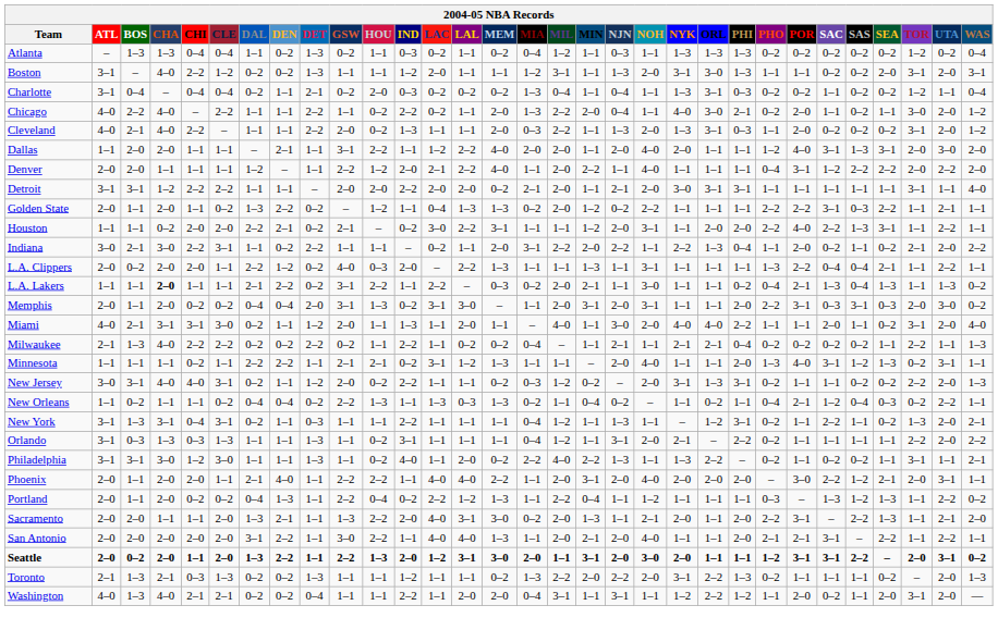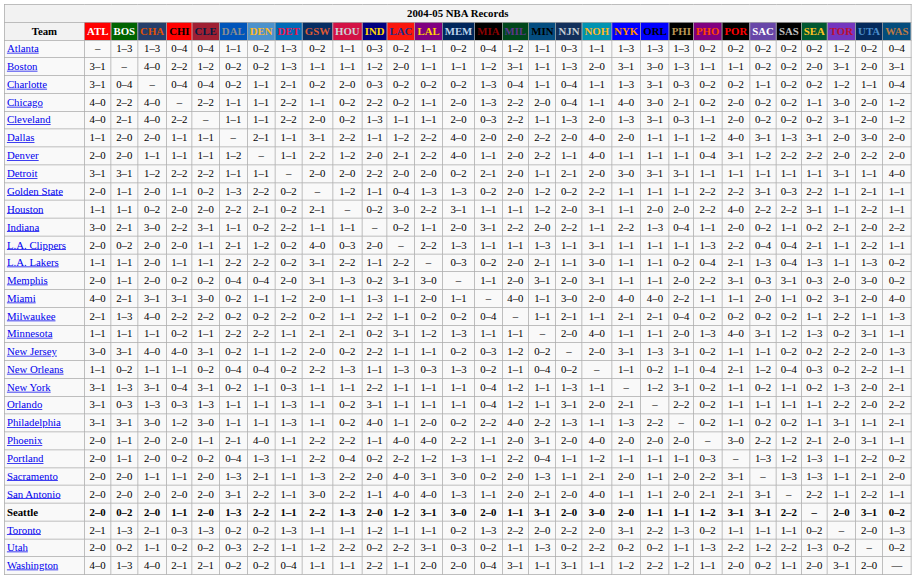 <table class="wikitable" style="font-size:90%; text-align:center;">
 <tr>
 <th colspan=31>2004-05 NBA Records</th>
 </tr>
 <tr>
 <th width=100>Team</th>
 <th style="background:#FF0000;color:#FFFFFF;width=35">ATL</th>
 <th style="background:#006400;color:#FFFFFF;width=35">BOS</th>
 <th style="background:#253E6A;color:#DF5106;width=35">CHA</th>
 <th style="background:#FF0000;color:#000000;width=35">CHI</th>
 <th style="background:#9F1F32;color:#001D43;width=35">CLE</th>
 <th style="background:#0055BA;color:#898D8F;width=35">DAL</th>
 <th style="background:#4C92CC;color:#FDB827;width=35">DEN</th>
 <th style="background:#006BB7;color:#ED164B;width=35">DET</th>
 <th style="background:#072E63;color:#DC5A34;width=35">GSW</th>
 <th style="background:#D31145;color:#CBD4D8;width=35">HOU</th>
 <th style="background:#000080;color:#FFD700;width=35">IND</th>
 <th style="background:#F9160D;color:#1A2E8B;width=35">LAC</th>
 <th style="background:#800080;color:#FFD700;width=35">LAL</th>
 <th style="background:#00265B;color:#BAD1EB;width=35">MEM</th>
 <th style="background:#000000;color:#8B0000;width=35">MIA</th>
 <th style="background:#00471B;color:#5C378A;width=35">MIL</th>
 <th style="background:#044D80;color:#000000;width=35">MIN</th>
 <th style="background:#12305B;color:#C4CED4;width=35">NJN</th>
 <th style="background:#0093B1;color:#FDB827;width=35">NOH</th>
 <th style="background:#0000FF;color:#FF8C00;width=35">NYK</th>
 <th style="background:#0000FF;color:#000000;width=35">ORL</th>
 <th style="background:#000000;color:#BB9754;width=35">PHI</th>
 <th style="background:#800080;color:#FF4500;width=35">PHO</th>
 <th style="background:#000000;color:#FF0000;width=35">POR</th>
 <th style="background:#6846A8;color:#FFFFFF;width=35">SAC</th>
 <th style="background:#000000;color:#C0C0C0;width=35">SAS</th>
 <th style="background:#005831;color:#FFC322;width=35">SEA</th>
 <th style="background:#7436BF;color:#BE0F34;width=35">TOR</th>
 <th style="background:#042A5C;color:#4C8ECC;width=35">UTA</th>
 <th style="background:#044D7D;color:#BC7A44;width=35">WAS</th>
 </tr>
 <tr>
 <td style="text-align:left;"><a href='#'>Atlanta</a></td>
 <td>–</td>
 <td>1–3</td>
 <td>1–3</td>
 <td>0–4</td>
 <td>0–4</td>
 <td>1–1</td>
 <td>0–2</td>
 <td>1–3</td>
 <td>0–2</td>
 <td>1–1</td>
 <td>0–3</td>
 <td>0–2</td>
 <td>1–1</td>
 <td>0–2</td>
 <td>0–4</td>
 <td>1–2</td>
 <td>1–1</td>
 <td>0–3</td>
 <td>1–1</td>
 <td>1–3</td>
 <td>1–3</td>
 <td>1–3</td>
 <td>0–2</td>
 <td>0–2</td>
 <td>0–2</td>
 <td>0–2</td>
 <td>0–2</td>
 <td>1–2</td>
 <td>0–2</td>
 <td>0–4</td>
 </tr>
 <tr>
 <td style="text-align:left;"><a href='#'>Boston</a></td>
 <td>3–1</td>
 <td>–</td>
 <td>4–0</td>
 <td>2–2</td>
 <td>1–2</td>
 <td>0–2</td>
 <td>0–2</td>
 <td>1–3</td>
 <td>1–1</td>
 <td>1–1</td>
 <td>1–2</td>
 <td>2–0</td>
 <td>1–1</td>
 <td>1–1</td>
 <td>1–2</td>
 <td>3–1</td>
 <td>1–1</td>
 <td>1–3</td>
 <td>2–0</td>
 <td>3–1</td>
 <td>3–0</td>
 <td>1–3</td>
 <td>1–1</td>
 <td>1–1</td>
 <td>0–2</td>
 <td>0–2</td>
 <td>2–0</td>
 <td>3–1</td>
 <td>2–0</td>
 <td>3–1</td>
 </tr>
 <tr>
 <td style="text-align:left;"><a href='#'>Charlotte</a></td>
 <td>3–1</td>
 <td>0–4</td>
 <td>–</td>
 <td>0–4</td>
 <td>0–4</td>
 <td>0–2</td>
 <td>1–1</td>
 <td>2–1</td>
 <td>0–2</td>
 <td>2–0</td>
 <td>0–3</td>
 <td>0–2</td>
 <td>0–2</td>
 <td>0–2</td>
 <td>1–3</td>
 <td>0–4</td>
 <td>1–1</td>
 <td>0–4</td>
 <td>1–1</td>
 <td>1–3</td>
 <td>3–1</td>
 <td>0–3</td>
 <td>0–2</td>
 <td>0–2</td>
 <td>1–1</td>
 <td>0–2</td>
 <td>0–2</td>
 <td>1–2</td>
 <td>1–1</td>
 <td>0–4</td>
 </tr>
 <tr>
 <td style="text-align:left;"><a href='#'>Chicago</a></td>
 <td>4–0</td>
 <td>2–2</td>
 <td>4–0</td>
 <td>–</td>
 <td>2–2</td>
 <td>1–1</td>
 <td>1–1</td>
 <td>2–2</td>
 <td>1–1</td>
 <td>0–2</td>
 <td>2–2</td>
 <td>0–2</td>
 <td>1–1</td>
 <td>2–0</td>
 <td>1–3</td>
 <td>2–2</td>
 <td>2–0</td>
 <td>0–4</td>
 <td>1–1</td>
 <td>4–0</td>
 <td>3–0</td>
 <td>2–1</td>
 <td>0–2</td>
 <td>2–0</td>
-<td>1–1</td>
+<td>0–2</td>
 <td>0–2</td>
 <td>1–1</td>
 <td>3–0</td>
 <td>2–0</td>
 <td>1–2</td>
 </tr>
 <tr>
 <td style="text-align:left;"><a href='#'>Cleveland</a></td>
 <td>4–0</td>
 <td>2–1</td>
 <td>4–0</td>
 <td>2–2</td>
 <td>–</td>
 <td>1–1</td>
 <td>1–1</td>
 <td>2–2</td>
 <td>2–0</td>
 <td>0–2</td>
 <td>1–3</td>
 <td>1–1</td>
 <td>1–1</td>
 <td>2–0</td>
 <td>0–3</td>
 <td>2–2</td>
 <td>1–1</td>
 <td>1–3</td>
 <td>2–0</td>
 <td>1–3</td>
 <td>3–1</td>
 <td>0–3</td>
 <td>1–1</td>
 <td>2–0</td>
 <td>0–2</td>
 <td>0–2</td>
 <td>0–2</td>
 <td>3–1</td>
 <td>2–0</td>
 <td>1–2</td>
 </tr>
 <tr>
 <td style="text-align:left;"><a href='#'>Dallas</a></td>
 <td>1–1</td>
 <td>2–0</td>
 <td>2–0</td>
 <td>1–1</td>
 <td>1–1</td>
 <td>–</td>
 <td>2–1</td>
 <td>1–1</td>
 <td>3–1</td>
 <td>2–2</td>
 <td>1–1</td>
 <td>1–2</td>
 <td>2–2</td>
 <td>4–0</td>
 <td>2–0</td>
 <td>2–0</td>
-<td>1–1</td>
+<td>2–2</td>
 <td>2–0</td>
 <td>4–0</td>
 <td>2–0</td>
 <td>1–1</td>
 <td>1–1</td>
 <td>1–2</td>
 <td>4–0</td>
 <td>3–1</td>
 <td>1–3</td>
 <td>3–1</td>
 <td>2–0</td>
 <td>3–0</td>
 <td>2–0</td>
 </tr>
 <tr>
 <td style="text-align:left;"><a href='#'>Denver</a></td>
 <td>2–0</td>
 <td>2–0</td>
 <td>1–1</td>
 <td>1–1</td>
 <td>1–1</td>
 <td>1–2</td>
 <td>–</td>
 <td>1–1</td>
 <td>2–2</td>
 <td>1–2</td>
 <td>2–0</td>
 <td>2–1</td>
 <td>2–2</td>
 <td>4–0</td>
 <td>1–1</td>
 <td>2–0</td>
 <td>2–2</td>
 <td>1–1</td>
 <td>4–0</td>
 <td>1–1</td>
 <td>1–1</td>
 <td>1–1</td>
 <td>0–4</td>
 <td>3–1</td>
 <td>1–2</td>
 <td>2–2</td>
 <td>2–2</td>
 <td>2–0</td>
 <td>2–2</td>
 <td>2–0</td>
 </tr>
 <tr>
 <td style="text-align:left;"><a href='#'>Detroit</a></td>
 <td>3–1</td>
 <td>3–1</td>
 <td>1–2</td>
 <td>2–2</td>
 <td>2–2</td>
 <td>1–1</td>
 <td>1–1</td>
 <td>–</td>
 <td>2–0</td>
 <td>2–0</td>
 <td>2–2</td>
 <td>2–0</td>
 <td>2–0</td>
 <td>0–2</td>
 <td>2–1</td>
 <td>2–0</td>
 <td>1–1</td>
 <td>2–1</td>
 <td>2–0</td>
 <td>3–0</td>
 <td>3–1</td>
 <td>3–1</td>
 <td>1–1</td>
 <td>1–1</td>
 <td>1–1</td>
 <td>1–1</td>
 <td>1–1</td>
 <td>3–1</td>
 <td>1–1</td>
 <td>4–0</td>
 </tr>
 <tr>
 <td style="text-align:left;"><a href='#'>Golden State</a></td>
 <td>2–0</td>
 <td>1–1</td>
 <td>2–0</td>
 <td>1–1</td>
 <td>0–2</td>
 <td>1–3</td>
 <td>2–2</td>
 <td>0–2</td>
 <td>–</td>
 <td>1–2</td>
 <td>1–1</td>
 <td>0–4</td>
 <td>1–3</td>
 <td>1–3</td>
 <td>0–2</td>
 <td>2–0</td>
 <td>1–2</td>
 <td>0–2</td>
 <td>2–2</td>
 <td>1–1</td>
 <td>1–1</td>
 <td>1–1</td>
 <td>2–2</td>
 <td>2–2</td>
 <td>3–1</td>
 <td>0–3</td>
 <td>2–2</td>
 <td>1–1</td>
 <td>2–1</td>
 <td>1–1</td>
 </tr>
 <tr>
 <td style="text-align:left;"><a href='#'>Houston</a></td>
 <td>1–1</td>
 <td>1–1</td>
 <td>0–2</td>
 <td>2–0</td>
 <td>2–0</td>
 <td>2–2</td>
 <td>2–1</td>
 <td>0–2</td>
 <td>2–1</td>
 <td>–</td>
 <td>0–2</td>
 <td>3–0</td>
 <td>2–2</td>
 <td>3–1</td>
 <td>1–1</td>
 <td>1–1</td>
 <td>1–2</td>
 <td>2–0</td>
 <td>3–1</td>
 <td>1–1</td>
 <td>2–0</td>
 <td>2–0</td>
 <td>2–2</td>
 <td>4–0</td>
 <td>2–2</td>
-<td>1–3</td>
+<td>2–2</td>
 <td>3–1</td>
 <td>1–1</td>
 <td>2–2</td>
 <td>1–1</td>
 </tr>
 <tr>
 <td style="text-align:left;"><a href='#'>Indiana</a></td>
 <td>3–0</td>
 <td>2–1</td>
 <td>3–0</td>
 <td>2–2</td>
 <td>3–1</td>
 <td>1–1</td>
 <td>0–2</td>
 <td>2–2</td>
 <td>1–1</td>
 <td>1–1</td>
 <td>–</td>
 <td>0–2</td>
 <td>1–1</td>
 <td>2–0</td>
 <td>3–1</td>
 <td>2–2</td>
 <td>2–0</td>
 <td>2–2</td>
 <td>1–1</td>
 <td>2–2</td>
 <td>1–3</td>
 <td>0–4</td>
 <td>1–1</td>
 <td>2–0</td>
 <td>0–2</td>
 <td>1–1</td>
 <td>0–2</td>
 <td>2–1</td>
 <td>2–0</td>
 <td>2–2</td>
 </tr>
 <tr>
 <td style="text-align:left;"><a href='#'>L.A. Clippers</a></td>
 <td>2–0</td>
 <td>0–2</td>
 <td>2–0</td>
 <td>2–0</td>
 <td>1–1</td>
-<td>2–2</td>
+<td>2–1</td>
 <td>1–2</td>
 <td>0–2</td>
 <td>4–0</td>
 <td>0–3</td>
 <td>2–0</td>
 <td>–</td>
 <td>2–2</td>
 <td>1–3</td>
 <td>1–1</td>
 <td>1–1</td>
 <td>1–3</td>
 <td>1–1</td>
 <td>3–1</td>
 <td>1–1</td>
 <td>1–1</td>
 <td>1–1</td>
 <td>1–3</td>
 <td>2–2</td>
 <td>0–4</td>
 <td>0–4</td>
 <td>2–1</td>
 <td>1–1</td>
 <td>2–2</td>
 <td>1–1</td>
 </tr>
 <tr>
 <td style="text-align:left;"><a href='#'>L.A. Lakers</a></td>
 <td>1–1</td>
 <td>1–1</td>
-<td><strong>2–0</strong></td>
+<td>2–0</td>
 <td>1–1</td>
 <td>1–1</td>
-<td>2–1</td>
+<td>2–2</td>
 <td>2–2</td>
 <td>0–2</td>
 <td>3–1</td>
 <td>2–2</td>
 <td>1–1</td>
 <td>2–2</td>
 <td>–</td>
 <td>0–3</td>
 <td>0–2</td>
 <td>2–0</td>
 <td>2–1</td>
 <td>1–1</td>
 <td>3–0</td>
 <td>1–1</td>
 <td>1–1</td>
 <td>0–2</td>
 <td>0–4</td>
 <td>2–1</td>
 <td>1–3</td>
 <td>0–4</td>
 <td>1–3</td>
 <td>1–1</td>
 <td>1–3</td>
 <td>0–2</td>
 </tr>
 <tr>
 <td style="text-align:left;"><a href='#'>Memphis</a></td>
 <td>2–0</td>
 <td>1–1</td>
 <td>2–0</td>
 <td>0–2</td>
 <td>0–2</td>
 <td>0–4</td>
 <td>0–4</td>
 <td>2–0</td>
 <td>3–1</td>
 <td>1–3</td>
 <td>0–2</td>
 <td>3–1</td>
 <td>3–0</td>
 <td>–</td>
 <td>1–1</td>
 <td>2–0</td>
 <td>3–1</td>
 <td>2–0</td>
 <td>3–1</td>
 <td>1–1</td>
 <td>1–1</td>
 <td>2–0</td>
 <td>2–2</td>
 <td>3–1</td>
 <td>0–3</td>
 <td>3–1</td>
 <td>0–3</td>
 <td>2–0</td>
 <td>3–0</td>
 <td>0–2</td>
 </tr>
 <tr>
 <td style="text-align:left;"><a href='#'>Miami</a></td>
 <td>4–0</td>
 <td>2–1</td>
 <td>3–1</td>
 <td>3–1</td>
 <td>3–0</td>
 <td>0–2</td>
 <td>1–1</td>
 <td>1–2</td>
 <td>2–0</td>
 <td>1–1</td>
 <td>1–3</td>
 <td>1–1</td>
 <td>2–0</td>
 <td>1–1</td>
 <td>–</td>
 <td>4–0</td>
 <td>1–1</td>
 <td>3–0</td>
 <td>2–0</td>
 <td>4–0</td>
 <td>4–0</td>
 <td>2–2</td>
 <td>1–1</td>
 <td>1–1</td>
 <td>2–0</td>
 <td>1–1</td>
 <td>0–2</td>
 <td>3–1</td>
 <td>2–0</td>
 <td>4–0</td>
 </tr>
 <tr>
 <td style="text-align:left;"><a href='#'>Milwaukee</a></td>
 <td>2–1</td>
 <td>1–3</td>
 <td>4–0</td>
 <td>2–2</td>
 <td>2–2</td>
 <td>0–2</td>
 <td>0–2</td>
 <td>2–2</td>
 <td>0–2</td>
 <td>1–1</td>
 <td>2–2</td>
 <td>1–1</td>
 <td>0–2</td>
 <td>0–2</td>
 <td>0–4</td>
 <td>–</td>
 <td>1–1</td>
 <td>2–1</td>
 <td>1–1</td>
 <td>2–1</td>
 <td>2–1</td>
 <td>0–4</td>
 <td>0–2</td>
 <td>0–2</td>
 <td>0–2</td>
 <td>0–2</td>
 <td>1–1</td>
 <td>2–2</td>
 <td>1–1</td>
 <td>1–3</td>
 </tr>
 <tr>
 <td style="text-align:left;"><a href='#'>Minnesota</a></td>
 <td>1–1</td>
 <td>1–1</td>
 <td>1–1</td>
 <td>0–2</td>
 <td>1–1</td>
 <td>2–2</td>
 <td>2–2</td>
 <td>1–1</td>
 <td>2–1</td>
 <td>2–1</td>
 <td>0–2</td>
 <td>3–1</td>
 <td>1–2</td>
 <td>1–3</td>
 <td>1–1</td>
 <td>1–1</td>
 <td>–</td>
 <td>2–0</td>
 <td>4–0</td>
 <td>1–1</td>
 <td>1–1</td>
 <td>2–0</td>
 <td>1–3</td>
 <td>4–0</td>
 <td>3–1</td>
 <td>1–2</td>
 <td>1–3</td>
 <td>0–2</td>
 <td>3–1</td>
 <td>1–1</td>
 </tr>
 <tr>
 <td style="text-align:left;"><a href='#'>New Jersey</a></td>
 <td>3–0</td>
 <td>3–1</td>
 <td>4–0</td>
 <td>4–0</td>
 <td>3–1</td>
 <td>0–2</td>
 <td>1–1</td>
 <td>1–2</td>
 <td>2–0</td>
 <td>0–2</td>
 <td>2–2</td>
 <td>1–1</td>
 <td>1–1</td>
 <td>0–2</td>
 <td>0–3</td>
 <td>1–2</td>
 <td>0–2</td>
 <td>–</td>
 <td>2–0</td>
 <td>3–1</td>
 <td>1–3</td>
 <td>3–1</td>
 <td>0–2</td>
 <td>1–1</td>
 <td>1–1</td>
 <td>0–2</td>
 <td>0–2</td>
 <td>2–2</td>
 <td>2–0</td>
 <td>1–3</td>
 </tr>
 <tr>
 <td style="text-align:left;"><a href='#'>New Orleans</a></td>
 <td>1–1</td>
 <td>0–2</td>
 <td>1–1</td>
 <td>1–1</td>
 <td>0–2</td>
 <td>0–4</td>
 <td>0–4</td>
 <td>0–2</td>
 <td>2–2</td>
 <td>1–3</td>
 <td>1–1</td>
 <td>1–3</td>
 <td>0–3</td>
 <td>1–3</td>
 <td>0–2</td>
 <td>1–1</td>
 <td>0–4</td>
 <td>0–2</td>
 <td>–</td>
 <td>1–1</td>
 <td>0–2</td>
 <td>1–1</td>
 <td>0–4</td>
 <td>2–1</td>
 <td>1–2</td>
 <td>0–4</td>
 <td>0–3</td>
 <td>0–2</td>
 <td>2–2</td>
 <td>1–1</td>
 </tr>
 <tr>
 <td style="text-align:left;"><a href='#'>New York</a></td>
 <td>3–1</td>
 <td>1–3</td>
 <td>3–1</td>
 <td>0–4</td>
 <td>3–1</td>
 <td>0–2</td>
 <td>1–1</td>
 <td>0–3</td>
 <td>1–1</td>
 <td>1–1</td>
 <td>2–2</td>
 <td>1–1</td>
 <td>1–1</td>
 <td>1–1</td>
 <td>0–4</td>
 <td>1–2</td>
 <td>1–1</td>
 <td>1–3</td>
 <td>1–1</td>
 <td>–</td>
 <td>1–2</td>
 <td>3–1</td>
 <td>0–2</td>
 <td>1–1</td>
-<td>2–2</td>
+<td>0–2</td>
 <td>1–1</td>
 <td>0–2</td>
 <td>1–3</td>
 <td>2–0</td>
 <td>2–1</td>
 </tr>
 <tr>
 <td style="text-align:left;"><a href='#'>Orlando</a></td>
 <td>3–1</td>
 <td>0–3</td>
 <td>1–3</td>
 <td>0–3</td>
 <td>1–3</td>
 <td>1–1</td>
 <td>1–1</td>
 <td>1–3</td>
 <td>1–1</td>
 <td>0–2</td>
 <td>3–1</td>
 <td>1–1</td>
 <td>1–1</td>
 <td>1–1</td>
 <td>0–4</td>
 <td>1–2</td>
 <td>1–1</td>
 <td>3–1</td>
 <td>2–0</td>
 <td>2–1</td>
 <td>–</td>
 <td>2–2</td>
 <td>0–2</td>
 <td>1–1</td>
 <td>1–1</td>
 <td>1–1</td>
 <td>1–1</td>
 <td>2–2</td>
 <td>2–0</td>
 <td>2–2</td>
 </tr>
 <tr>
 <td style="text-align:left;"><a href='#'>Philadelphia</a></td>
 <td>3–1</td>
 <td>3–1</td>
 <td>3–0</td>
 <td>1–2</td>
 <td>3–0</td>
 <td>1–1</td>
 <td>1–1</td>
 <td>1–3</td>
 <td>1–1</td>
 <td>0–2</td>
 <td>4–0</td>
 <td>1–1</td>
 <td>2–0</td>
 <td>0–2</td>
 <td>2–2</td>
 <td>4–0</td>
 <td>2–2</td>
 <td>1–3</td>
 <td>1–1</td>
 <td>1–3</td>
 <td>2–2</td>
 <td>–</td>
 <td>0–2</td>
 <td>1–1</td>
 <td>0–2</td>
 <td>0–2</td>
 <td>1–1</td>
 <td>3–1</td>
 <td>1–1</td>
 <td>2–1</td>
 </tr>
 <tr>
 <td style="text-align:left;"><a href='#'>Phoenix</a></td>
 <td>2–0</td>
 <td>1–1</td>
 <td>2–0</td>
 <td>2–0</td>
 <td>1–1</td>
 <td>2–1</td>
 <td>4–0</td>
 <td>1–1</td>
 <td>2–2</td>
 <td>2–2</td>
 <td>1–1</td>
 <td>4–0</td>
 <td>4–0</td>
 <td>2–2</td>
 <td>1–1</td>
 <td>2–0</td>
 <td>3–1</td>
 <td>2–0</td>
 <td>4–0</td>
 <td>2–0</td>
 <td>2–0</td>
 <td>2–0</td>
 <td>–</td>
 <td>3–0</td>
 <td>2–2</td>
 <td>1–2</td>
 <td>2–1</td>
 <td>2–0</td>
 <td>3–1</td>
 <td>1–1</td>
 </tr>
 <tr>
 <td style="text-align:left;"><a href='#'>Portland</a></td>
 <td>2–0</td>
 <td>1–1</td>
 <td>2–0</td>
 <td>0–2</td>
 <td>0–2</td>
 <td>0–4</td>
 <td>1–3</td>
 <td>1–1</td>
 <td>2–2</td>
 <td>0–4</td>
 <td>0–2</td>
 <td>2–2</td>
 <td>1–2</td>
 <td>1–3</td>
 <td>1–1</td>
 <td>2–2</td>
 <td>0–4</td>
 <td>1–1</td>
 <td>1–2</td>
 <td>1–1</td>
 <td>1–1</td>
 <td>1–1</td>
 <td>0–3</td>
 <td>–</td>
 <td>1–3</td>
 <td>1–2</td>
 <td>1–3</td>
 <td>1–1</td>
 <td>2–2</td>
 <td>0–2</td>
 </tr>
 <tr>
 <td style="text-align:left;"><a href='#'>Sacramento</a></td>
 <td>2–0</td>
 <td>2–0</td>
 <td>1–1</td>
 <td>1–1</td>
 <td>2–0</td>
 <td>1–3</td>
 <td>2–1</td>
 <td>1–1</td>
 <td>1–3</td>
 <td>2–2</td>
 <td>2–0</td>
 <td>4–0</td>
 <td>3–1</td>
 <td>3–0</td>
 <td>0–2</td>
 <td>2–0</td>
 <td>1–3</td>
 <td>1–1</td>
 <td>2–1</td>
 <td>2–0</td>
 <td>1–1</td>
 <td>2–0</td>
 <td>2–2</td>
 <td>3–1</td>
 <td>–</td>
-<td>2–2</td>
+<td>1–3</td>
 <td>1–3</td>
 <td>1–1</td>
 <td>2–1</td>
 <td>2–0</td>
 </tr>
 <tr>
 <td style="text-align:left;"><a href='#'>San Antonio</a></td>
 <td>2–0</td>
 <td>2–0</td>
 <td>2–0</td>
 <td>2–0</td>
 <td>2–0</td>
 <td>3–1</td>
 <td>2–2</td>
 <td>1–1</td>
 <td>3–0</td>
 <td>2–2</td>
 <td>1–1</td>
 <td>4–0</td>
 <td>4–0</td>
 <td>1–3</td>
 <td>1–1</td>
 <td>2–0</td>
 <td>2–1</td>
 <td>2–0</td>
 <td>4–0</td>
 <td>1–1</td>
 <td>1–1</td>
 <td>2–0</td>
 <td>2–1</td>
 <td>2–1</td>
 <td>3–1</td>
 <td>–</td>
 <td>2–2</td>
 <td>1–1</td>
 <td>2–2</td>
 <td>1–1</td>
 </tr>
 <tr style="font-weight:bold">
 <td style="text-align:left;">Seattle</td>
 <td>2–0</td>
 <td>0–2</td>
 <td>2–0</td>
 <td>1–1</td>
 <td>2–0</td>
 <td>1–3</td>
 <td>2–2</td>
 <td>1–1</td>
 <td>2–2</td>
 <td>1–3</td>
 <td>2–0</td>
 <td>1–2</td>
 <td>3–1</td>
 <td>3–0</td>
 <td>2–0</td>
 <td>1–1</td>
 <td>3–1</td>
 <td>2–0</td>
 <td>3–0</td>
 <td>2–0</td>
 <td>1–1</td>
 <td>1–1</td>
 <td>1–2</td>
 <td>3–1</td>
 <td>3–1</td>
 <td>2–2</td>
 <td>–</td>
 <td>2–0</td>
 <td>3–1</td>
 <td>0–2</td>
 </tr>
 <tr>
 <td style="text-align:left;"><a href='#'>Toronto</a></td>
 <td>2–1</td>
 <td>1–3</td>
 <td>2–1</td>
 <td>0–3</td>
 <td>1–3</td>
 <td>0–2</td>
 <td>0–2</td>
 <td>1–3</td>
 <td>1–1</td>
 <td>1–1</td>
 <td>1–2</td>
 <td>1–1</td>
 <td>1–1</td>
 <td>0–2</td>
 <td>1–3</td>
 <td>2–2</td>
 <td>2–0</td>
 <td>2–2</td>
 <td>2–0</td>
 <td>3–1</td>
 <td>2–2</td>
 <td>1–3</td>
 <td>0–2</td>
 <td>1–1</td>
 <td>1–1</td>
 <td>1–1</td>
 <td>0–2</td>
 <td>–</td>
 <td>2–0</td>
 <td>1–3</td>
 </tr>
 <tr>
+<td style="text-align:left;"><a href='#'>Utah</a></td>
+<td>2–0</td>
+<td>0–2</td>
+<td>1–1</td>
+<td>0–2</td>
+<td>0–2</td>
+<td>0–3</td>
+<td>2–2</td>
+<td>1–1</td>
+<td>1–2</td>
+<td>2–2</td>
+<td>0–2</td>
+<td>2–2</td>
+<td>3–1</td>
+<td>0–3</td>
+<td>0–2</td>
+<td>1–1</td>
+<td>1–3</td>
+<td>0–2</td>
+<td>2–2</td>
+<td>0–2</td>
+<td>0–2</td>
+<td>1–1</td>
+<td>1–3</td>
+<td>2–2</td>
+<td>1–2</td>
+<td>2–2</td>
+<td>1–3</td>
+<td>0–2</td>
+<td>–</td>
+<td>0–2</td>
+</tr>
+<tr>
 <td style="text-align:left;"><a href='#'>Washington</a></td>
 <td>4–0</td>
 <td>1–3</td>
 <td>4–0</td>
 <td>2–1</td>
 <td>2–1</td>
 <td>0–2</td>
 <td>0–2</td>
 <td>0–4</td>
 <td>1–1</td>
 <td>1–1</td>
 <td>2–2</td>
 <td>1–1</td>
 <td>2–0</td>
 <td>2–0</td>
 <td>0–4</td>
 <td>3–1</td>
 <td>1–1</td>
 <td>3–1</td>
 <td>1–1</td>
 <td>1–2</td>
 <td>2–2</td>
 <td>1–2</td>
 <td>1–1</td>
 <td>2–0</td>
 <td>0–2</td>
 <td>1–1</td>
 <td>2–0</td>
 <td>3–1</td>
 <td>2–0</td>
 <td>—</td>
 </tr>
 </table>
